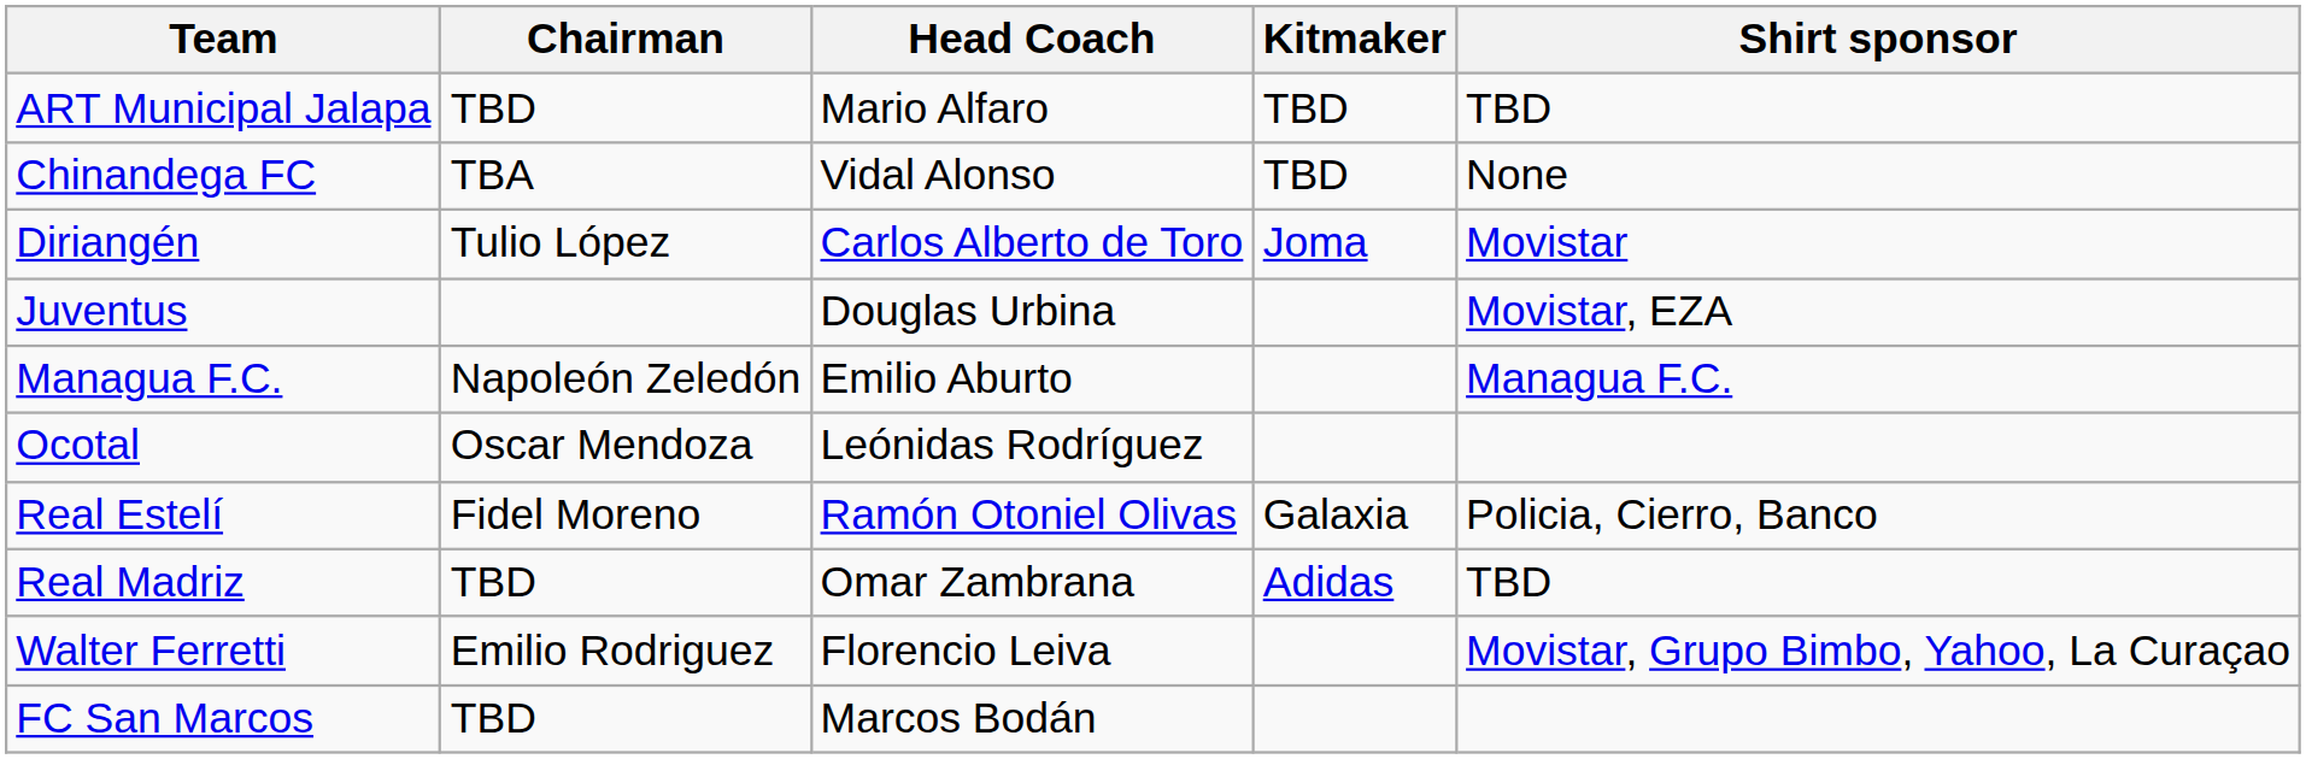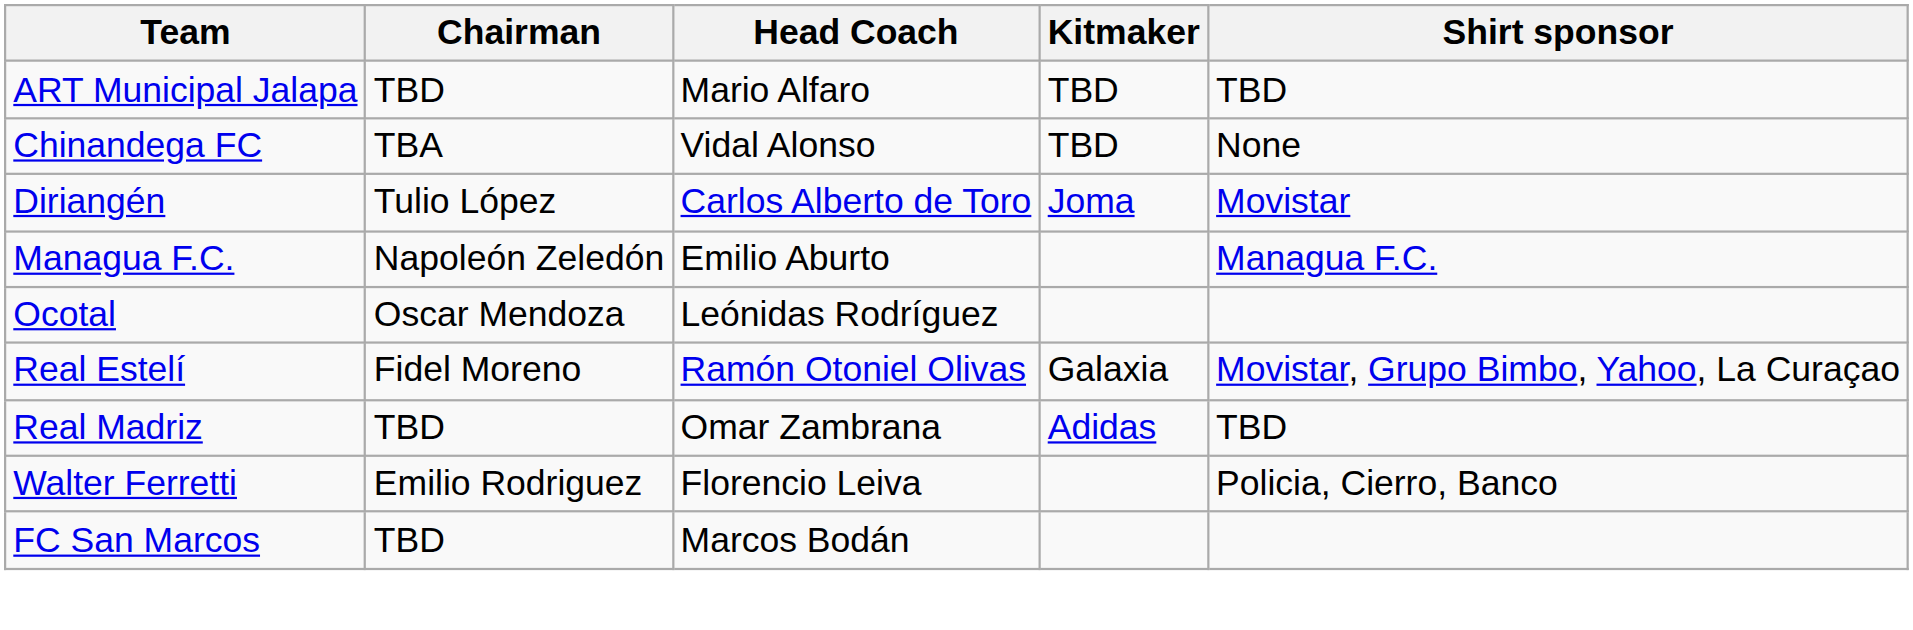 <table class="wikitable sortable" style="text-align: left;">
 <tr>
 <th>Team</th>
 <th>Chairman</th>
 <th>Head Coach</th>
 <th>Kitmaker</th>
 <th>Shirt sponsor</th>
 </tr>
 <tr>
 <td><a href='#'>ART Municipal Jalapa</a></td>
 <td> TBD</td>
 <td> Mario Alfaro</td>
 <td>TBD</td>
 <td>TBD</td>
 </tr>
 <tr>
 <td><a href='#'>Chinandega FC</a></td>
 <td> TBA</td>
 <td> Vidal Alonso</td>
 <td>TBD</td>
 <td>None</td>
 </tr>
 <tr>
 <td><a href='#'>Diriangén</a></td>
 <td> Tulio López</td>
 <td> <a href='#'>Carlos Alberto de Toro</a></td>
 <td><a href='#'>Joma</a></td>
 <td><a href='#'>Movistar</a></td>
 </tr>
 <tr>
-<td><a href='#'>Juventus</a></td>
-<td></td>
-<td> Douglas Urbina</td>
-<td></td>
-<td><a href='#'>Movistar</a>, EZA</td>
-</tr>
-<tr>
 <td><a href='#'>Managua F.C.</a></td>
 <td> Napoleón Zeledón</td>
 <td> Emilio Aburto</td>
 <td></td>
 <td><a href='#'>Managua F.C.</a></td>
 </tr>
 <tr>
 <td><a href='#'>Ocotal</a></td>
 <td> Oscar Mendoza</td>
 <td> Leónidas Rodríguez</td>
 <td></td>
 <td></td>
 </tr>
 <tr>
 <td><a href='#'>Real Estelí</a></td>
 <td> Fidel Moreno</td>
 <td> <a href='#'>Ramón Otoniel Olivas</a></td>
 <td>Galaxia</td>
-<td>Policia, Cierro, Banco</td>
+<td><a href='#'>Movistar</a>, <a href='#'>Grupo Bimbo</a>, <a href='#'>Yahoo</a>, La Curaçao</td>
 </tr>
 <tr>
 <td><a href='#'>Real Madriz</a></td>
 <td> TBD</td>
 <td> Omar Zambrana</td>
 <td><a href='#'>Adidas</a></td>
 <td>TBD</td>
 </tr>
 <tr>
 <td><a href='#'>Walter Ferretti</a></td>
 <td> Emilio Rodriguez</td>
 <td> Florencio Leiva</td>
 <td></td>
-<td><a href='#'>Movistar</a>, <a href='#'>Grupo Bimbo</a>, <a href='#'>Yahoo</a>, La Curaçao</td>
+<td>Policia, Cierro, Banco</td>
 </tr>
 <tr>
 <td><a href='#'>FC San Marcos</a></td>
 <td> TBD</td>
 <td> Marcos Bodán</td>
 <td></td>
 <td></td>
 </tr>
 </table>
